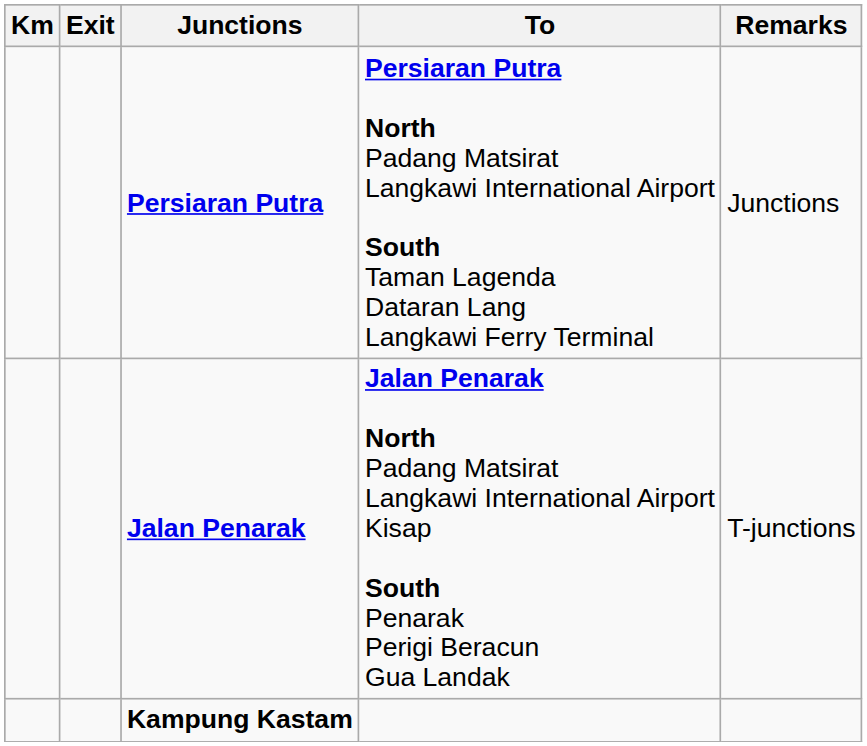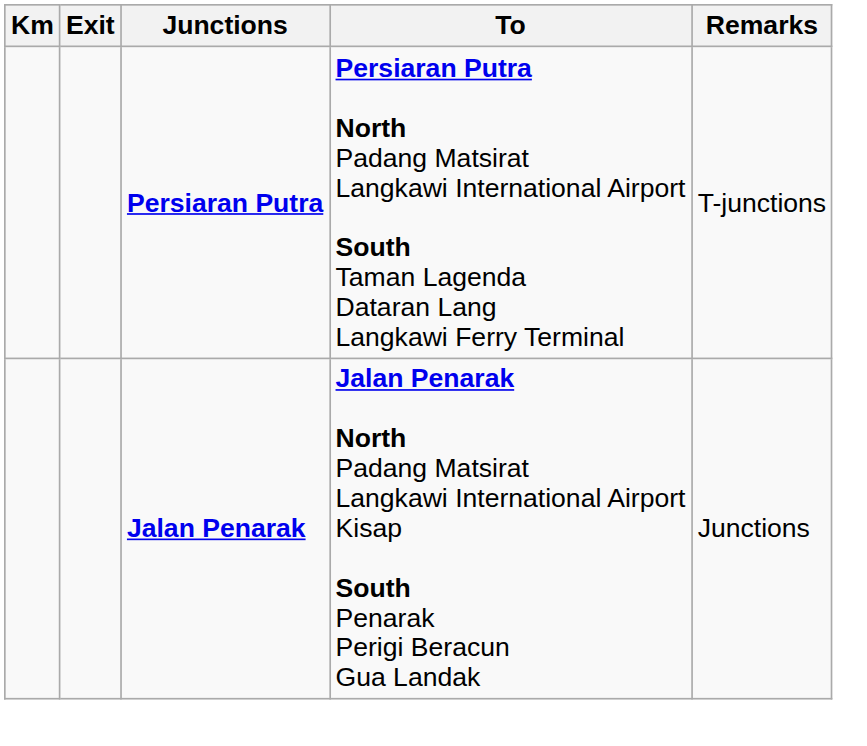 <table class="wikitable">
 <tr>
 <th>Km</th>
 <th>Exit</th>
 <th>Junctions</th>
 <th>To</th>
 <th>Remarks</th>
 </tr>
 <tr>
 <td></td>
 <td></td>
 <td><strong><a href='#'>Persiaran Putra</a></strong></td>
 <td> <strong><a href='#'>Persiaran Putra</a></strong><br><br><strong>North</strong><br>Padang Matsirat<br>Langkawi International Airport <br><br><strong>South</strong><br>Taman Lagenda<br>Dataran Lang<br>Langkawi Ferry Terminal </td>
-<td>Junctions</td>
+<td>T-junctions</td>
 </tr>
 <tr>
 <td></td>
 <td></td>
 <td><strong><a href='#'>Jalan Penarak</a></strong></td>
 <td> <strong><a href='#'>Jalan Penarak</a></strong><br><br><strong>North</strong><br>Padang Matsirat<br>Langkawi International Airport <br>Kisap<br><br><strong>South</strong><br>Penarak<br>Perigi Beracun<br>Gua Landak</td>
-<td>T-junctions</td>
-</tr>
-<tr>
-<td></td>
-<td></td>
-<td><strong>Kampung Kastam</strong></td>
-<td></td>
-<td></td>
+<td>Junctions</td>
 </tr>
 </table>
